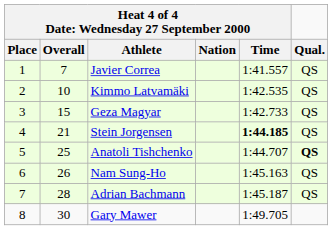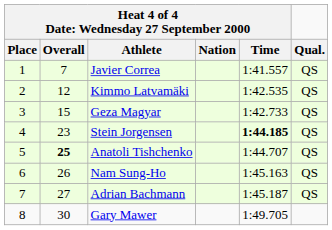 <table class="wikitable sortable">
 <tr>
 <th colspan=5>Heat 4 of 4 <br> Date: Wednesday 27 September 2000</th>
 </tr>
 <tr>
 <th rowspan=1>Place</th>
 <th rowspan=1>Overall</th>
 <th rowspan=1>Athlete</th>
 <th rowspan=1>Nation</th>
 <th rowspan=1>Time</th>
 <th rowspan=1>Qual.</th>
 </tr>
 <tr bgcolor = "eeffdd">
 <td align="center">1</td>
 <td align="center">7</td>
 <td align="left"><a href='#'>Javier Correa</a></td>
 <td align="left"></td>
 <td align="center">1:41.557</td>
 <td align="center">QS</td>
 </tr>
 <tr bgcolor = "eeffdd">
 <td align="center">2</td>
-<td align="center">10</td>
+<td align="center">12</td>
 <td align="left"><a href='#'>Kimmo Latvamäki</a></td>
 <td align="left"></td>
 <td align="center">1:42.535</td>
 <td align="center">QS</td>
 </tr>
 <tr bgcolor = "eeffdd">
 <td align="center">3</td>
 <td align="center">15</td>
 <td align="left"><a href='#'>Geza Magyar</a></td>
 <td align="left"></td>
 <td align="center">1:42.733</td>
 <td align="center">QS</td>
 </tr>
 <tr bgcolor = "eeffdd">
 <td align="center">4</td>
-<td align="center">21</td>
+<td align="center">23</td>
 <td align="left"><a href='#'>Stein Jorgensen</a></td>
 <td align="left"></td>
 <td align="center"><strong>1:44.185</strong></td>
 <td align="center">QS</td>
 </tr>
 <tr bgcolor = "eeffdd">
 <td align="center">5</td>
-<td align="center">25</td>
+<td align="center"><strong>25</strong></td>
 <td align="left"><a href='#'>Anatoli Tishchenko</a></td>
 <td align="left"></td>
 <td align="center">1:44.707</td>
-<td align="center"><strong>QS</strong></td>
+<td align="center">QS</td>
 </tr>
 <tr bgcolor = "eeffdd">
 <td align="center">6</td>
 <td align="center">26</td>
 <td align="left"><a href='#'>Nam Sung-Ho</a></td>
 <td align="left"></td>
 <td align="center">1:45.163</td>
 <td align="center">QS</td>
 </tr>
 <tr bgcolor = "eeffdd">
 <td align="center">7</td>
-<td align="center">28</td>
+<td align="center">27</td>
 <td align="left"><a href='#'>Adrian Bachmann</a></td>
 <td align="left"></td>
 <td align="center">1:45.187</td>
 <td align="center">QS</td>
 </tr>
 <tr>
 <td align="center">8</td>
 <td align="center">30</td>
 <td align="left"><a href='#'>Gary Mawer</a></td>
 <td align="left"></td>
 <td align="center">1:49.705</td>
 <td align="center"></td>
 </tr>
 </table>
